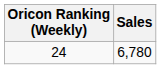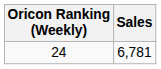 <table class="wikitable">
 <tr>
 <th align="center">Oricon Ranking<br>(Weekly)</th>
 <th align="center">Sales</th>
 </tr>
 <tr>
 <td align="center">24</td>
-<td align="center">6,780</td>
+<td align="center">6,781</td>
 </tr>
 </table>
